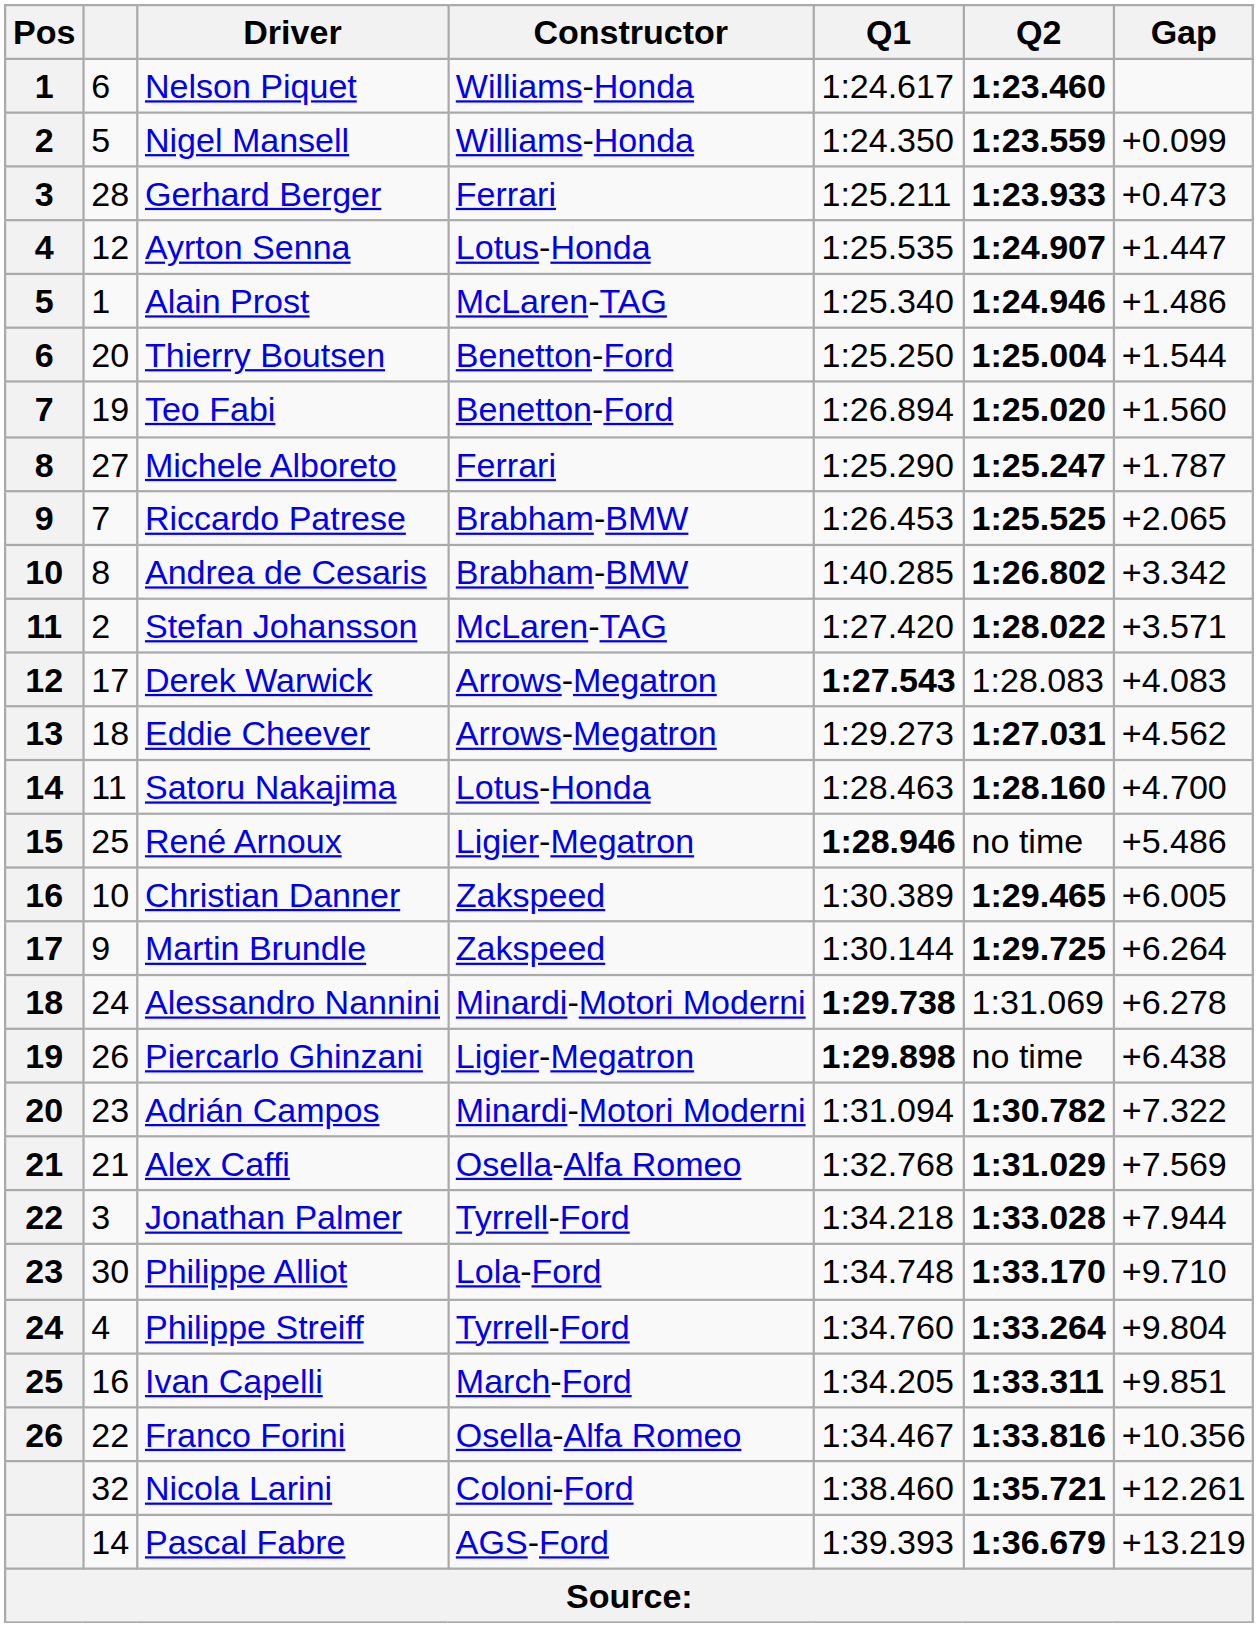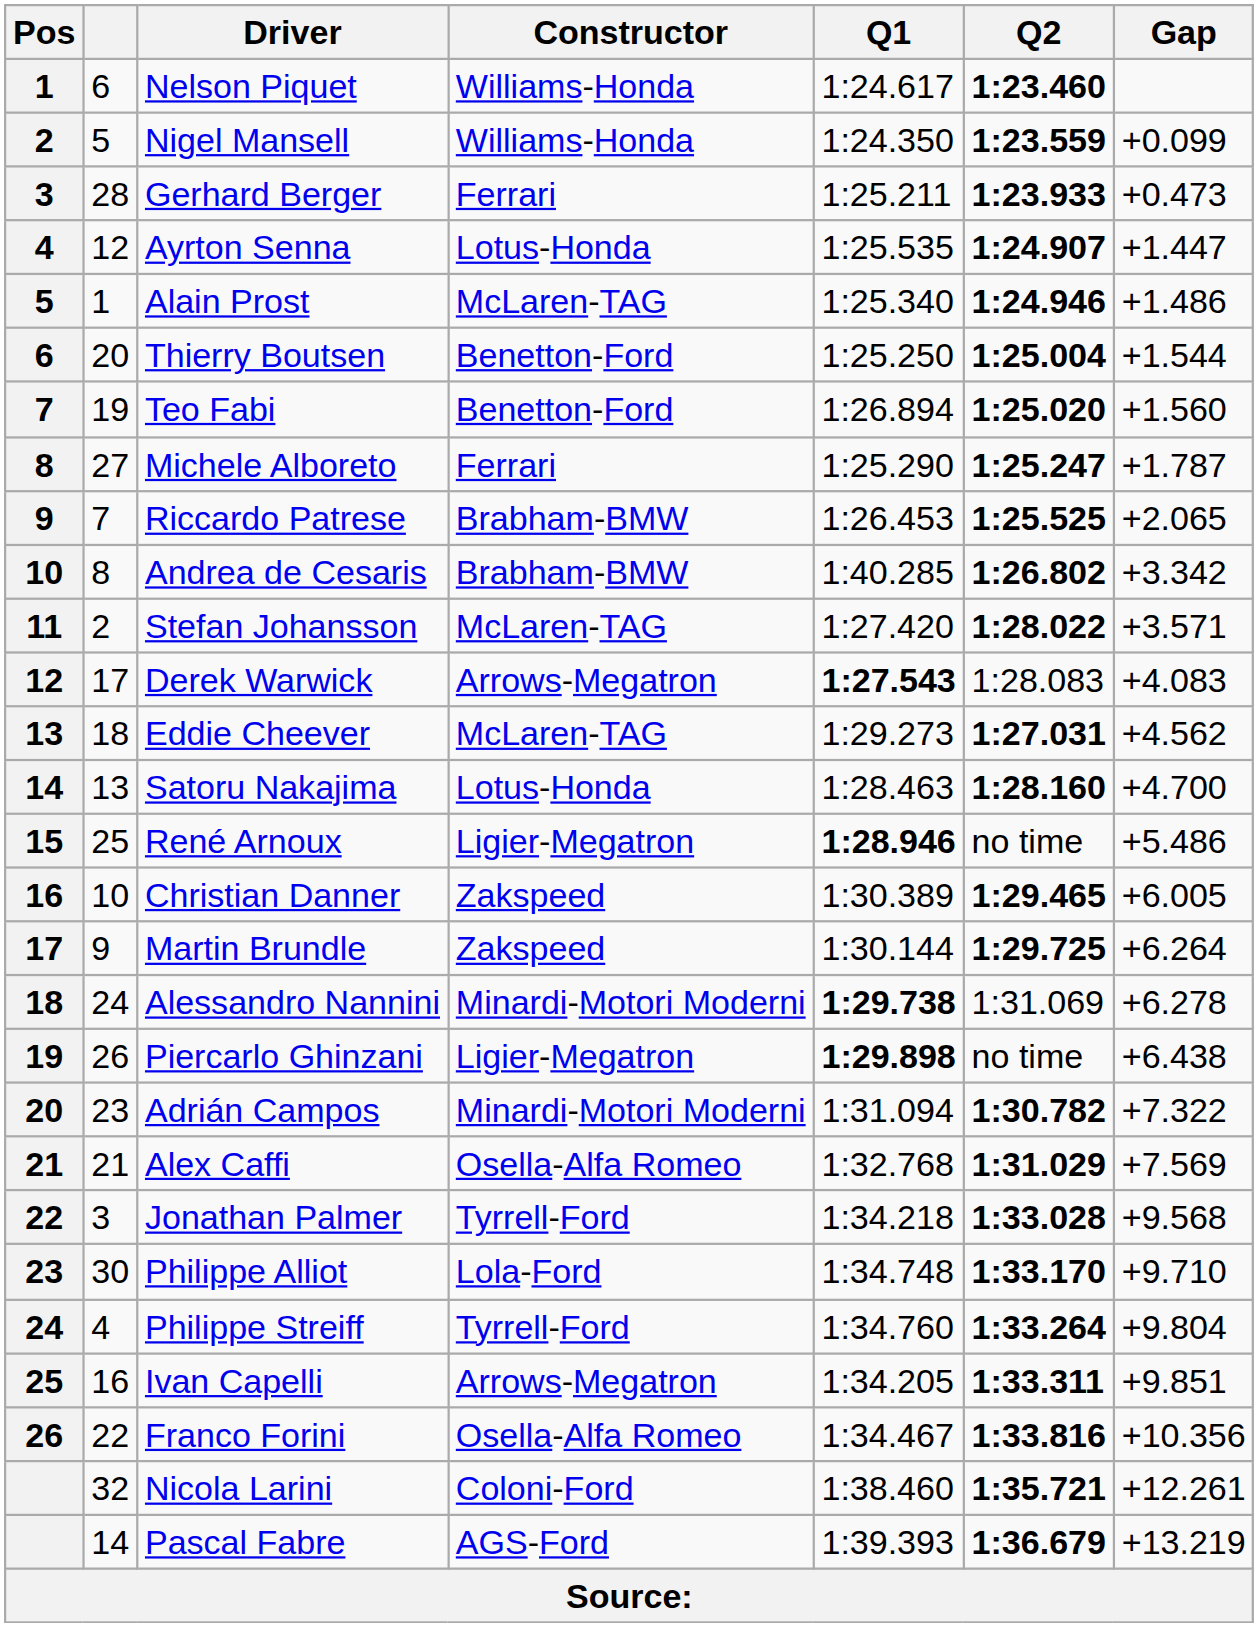 <table class="wikitable sortable" style="font-size: 95%;">
 <tr>
 <th>Pos</th>
 <th></th>
 <th>Driver</th>
 <th>Constructor</th>
 <th>Q1</th>
 <th>Q2</th>
 <th>Gap</th>
 </tr>
 <tr>
 <th>1</th>
 <td>6</td>
 <td data-sort-value="piq"> <a href='#'>Nelson Piquet</a></td>
 <td><a href='#'>Williams</a>-<a href='#'>Honda</a></td>
 <td>1:24.617</td>
 <td><strong>1:23.460</strong></td>
 <td></td>
 </tr>
 <tr>
 <th>2</th>
 <td>5</td>
 <td data-sort-value="man"> <a href='#'>Nigel Mansell</a></td>
 <td><a href='#'>Williams</a>-<a href='#'>Honda</a></td>
 <td>1:24.350</td>
 <td><strong>1:23.559</strong></td>
 <td>+0.099</td>
 </tr>
 <tr>
 <th>3</th>
 <td>28</td>
 <td data-sort-value="ber"> <a href='#'>Gerhard Berger</a></td>
 <td><a href='#'>Ferrari</a></td>
 <td>1:25.211</td>
 <td><strong>1:23.933</strong></td>
 <td>+0.473</td>
 </tr>
 <tr>
 <th>4</th>
 <td>12</td>
 <td data-sort-value="sen"> <a href='#'>Ayrton Senna</a></td>
 <td><a href='#'>Lotus</a>-<a href='#'>Honda</a></td>
 <td>1:25.535</td>
 <td><strong>1:24.907</strong></td>
 <td>+1.447</td>
 </tr>
 <tr>
 <th>5</th>
 <td>1</td>
 <td data-sort-value="pro"> <a href='#'>Alain Prost</a></td>
 <td><a href='#'>McLaren</a>-<a href='#'>TAG</a></td>
 <td>1:25.340</td>
 <td><strong>1:24.946</strong></td>
 <td>+1.486</td>
 </tr>
 <tr>
 <th>6</th>
 <td>20</td>
 <td data-sort-value="bou"> <a href='#'>Thierry Boutsen</a></td>
 <td><a href='#'>Benetton</a>-<a href='#'>Ford</a></td>
 <td>1:25.250</td>
 <td><strong>1:25.004</strong></td>
 <td>+1.544</td>
 </tr>
 <tr>
 <th>7</th>
 <td>19</td>
 <td data-sort-value="fab"> <a href='#'>Teo Fabi</a></td>
 <td><a href='#'>Benetton</a>-<a href='#'>Ford</a></td>
 <td>1:26.894</td>
 <td><strong>1:25.020</strong></td>
 <td>+1.560</td>
 </tr>
 <tr>
 <th>8</th>
 <td>27</td>
 <td data-sort-value="alb"> <a href='#'>Michele Alboreto</a></td>
 <td><a href='#'>Ferrari</a></td>
 <td>1:25.290</td>
 <td><strong>1:25.247</strong></td>
 <td>+1.787</td>
 </tr>
 <tr>
 <th>9</th>
 <td>7</td>
 <td data-sort-value="pat"> <a href='#'>Riccardo Patrese</a></td>
 <td><a href='#'>Brabham</a>-<a href='#'>BMW</a></td>
 <td>1:26.453</td>
 <td><strong>1:25.525</strong></td>
 <td>+2.065</td>
 </tr>
 <tr>
 <th>10</th>
 <td>8</td>
 <td data-sort-value="ces"> <a href='#'>Andrea de Cesaris</a></td>
 <td><a href='#'>Brabham</a>-<a href='#'>BMW</a></td>
 <td>1:40.285</td>
 <td><strong>1:26.802</strong></td>
 <td>+3.342</td>
 </tr>
 <tr>
 <th>11</th>
 <td>2</td>
 <td data-sort-value="joh"> <a href='#'>Stefan Johansson</a></td>
 <td><a href='#'>McLaren</a>-<a href='#'>TAG</a></td>
 <td>1:27.420</td>
 <td><strong>1:28.022</strong></td>
 <td>+3.571</td>
 </tr>
 <tr>
 <th>12</th>
 <td>17</td>
 <td data-sort-value="war"> <a href='#'>Derek Warwick</a></td>
 <td><a href='#'>Arrows</a>-<a href='#'>Megatron</a></td>
 <td><strong>1:27.543</strong></td>
 <td>1:28.083</td>
 <td>+4.083</td>
 </tr>
 <tr>
 <th>13</th>
 <td>18</td>
 <td data-sort-value="che"> <a href='#'>Eddie Cheever</a></td>
-<td><a href='#'>Arrows</a>-<a href='#'>Megatron</a></td>
+<td><a href='#'>McLaren</a>-<a href='#'>TAG</a></td>
 <td>1:29.273</td>
 <td><strong>1:27.031</strong></td>
 <td>+4.562</td>
 </tr>
 <tr>
 <th>14</th>
-<td>11</td>
+<td>13</td>
 <td data-sort-value="nak"> <a href='#'>Satoru Nakajima</a></td>
 <td><a href='#'>Lotus</a>-<a href='#'>Honda</a></td>
 <td>1:28.463</td>
 <td><strong>1:28.160</strong></td>
 <td>+4.700</td>
 </tr>
 <tr>
 <th>15</th>
 <td>25</td>
 <td data-sort-value="arn"> <a href='#'>René Arnoux</a></td>
 <td><a href='#'>Ligier</a>-<a href='#'>Megatron</a></td>
 <td><strong>1:28.946</strong></td>
 <td>no time</td>
 <td>+5.486</td>
 </tr>
 <tr>
 <th>16</th>
 <td>10</td>
 <td data-sort-value="dan"> <a href='#'>Christian Danner</a></td>
 <td><a href='#'>Zakspeed</a></td>
 <td>1:30.389</td>
 <td><strong>1:29.465</strong></td>
 <td>+6.005</td>
 </tr>
 <tr>
 <th>17</th>
 <td>9</td>
 <td data-sort-value="bru"> <a href='#'>Martin Brundle</a></td>
 <td><a href='#'>Zakspeed</a></td>
 <td>1:30.144</td>
 <td><strong>1:29.725</strong></td>
 <td>+6.264</td>
 </tr>
 <tr>
 <th>18</th>
 <td>24</td>
 <td data-sort-value="nan"> <a href='#'>Alessandro Nannini</a></td>
 <td><a href='#'>Minardi</a>-<a href='#'>Motori Moderni</a></td>
 <td><strong>1:29.738</strong></td>
 <td>1:31.069</td>
 <td>+6.278</td>
 </tr>
 <tr>
 <th>19</th>
 <td>26</td>
 <td data-sort-value="ghi"> <a href='#'>Piercarlo Ghinzani</a></td>
 <td><a href='#'>Ligier</a>-<a href='#'>Megatron</a></td>
 <td><strong>1:29.898</strong></td>
 <td>no time</td>
 <td>+6.438</td>
 </tr>
 <tr>
 <th>20</th>
 <td>23</td>
 <td data-sort-value="cam"> <a href='#'>Adrián Campos</a></td>
 <td><a href='#'>Minardi</a>-<a href='#'>Motori Moderni</a></td>
 <td>1:31.094</td>
 <td><strong>1:30.782</strong></td>
 <td>+7.322</td>
 </tr>
 <tr>
 <th>21</th>
 <td>21</td>
 <td data-sort-value="caf"> <a href='#'>Alex Caffi</a></td>
 <td><a href='#'>Osella</a>-<a href='#'>Alfa Romeo</a></td>
 <td>1:32.768</td>
 <td><strong>1:31.029</strong></td>
 <td>+7.569</td>
 </tr>
 <tr>
 <th>22</th>
 <td>3</td>
 <td data-sort-value="pal"> <a href='#'>Jonathan Palmer</a></td>
 <td><a href='#'>Tyrrell</a>-<a href='#'>Ford</a></td>
 <td>1:34.218</td>
 <td><strong>1:33.028</strong></td>
-<td>+7.944</td>
+<td>+9.568</td>
 </tr>
 <tr>
 <th>23</th>
 <td>30</td>
 <td data-sort-value="all"> <a href='#'>Philippe Alliot</a></td>
 <td><a href='#'>Lola</a>-<a href='#'>Ford</a></td>
 <td>1:34.748</td>
 <td><strong>1:33.170</strong></td>
 <td>+9.710</td>
 </tr>
 <tr>
 <th>24</th>
 <td>4</td>
 <td data-sort-value="str"> <a href='#'>Philippe Streiff</a></td>
 <td><a href='#'>Tyrrell</a>-<a href='#'>Ford</a></td>
 <td>1:34.760</td>
 <td><strong>1:33.264</strong></td>
 <td>+9.804</td>
 </tr>
 <tr>
 <th>25</th>
 <td>16</td>
 <td data-sort-value="cap"> <a href='#'>Ivan Capelli</a></td>
-<td><a href='#'>March</a>-<a href='#'>Ford</a></td>
+<td><a href='#'>Arrows</a>-<a href='#'>Megatron</a></td>
 <td>1:34.205</td>
 <td><strong>1:33.311</strong></td>
 <td>+9.851</td>
 </tr>
 <tr>
 <th>26</th>
 <td>22</td>
 <td data-sort-value="for"> <a href='#'>Franco Forini</a></td>
 <td><a href='#'>Osella</a>-<a href='#'>Alfa Romeo</a></td>
 <td>1:34.467</td>
 <td><strong>1:33.816</strong></td>
 <td>+10.356</td>
 </tr>
 <tr>
 <th data-sort-value="27"></th>
 <td>32</td>
 <td data-sort-value="lar"> <a href='#'>Nicola Larini</a></td>
 <td><a href='#'>Coloni</a>-<a href='#'>Ford</a></td>
 <td>1:38.460</td>
 <td><strong>1:35.721</strong></td>
 <td>+12.261</td>
 </tr>
 <tr>
 <th data-sort-value="28"></th>
 <td>14</td>
 <td data-sort-value="fbr"> <a href='#'>Pascal Fabre</a></td>
 <td><a href='#'>AGS</a>-<a href='#'>Ford</a></td>
 <td>1:39.393</td>
 <td><strong>1:36.679</strong></td>
 <td>+13.219</td>
 </tr>
 <tr>
 <th colspan="8">Source:</th>
 </tr>
 </table>
